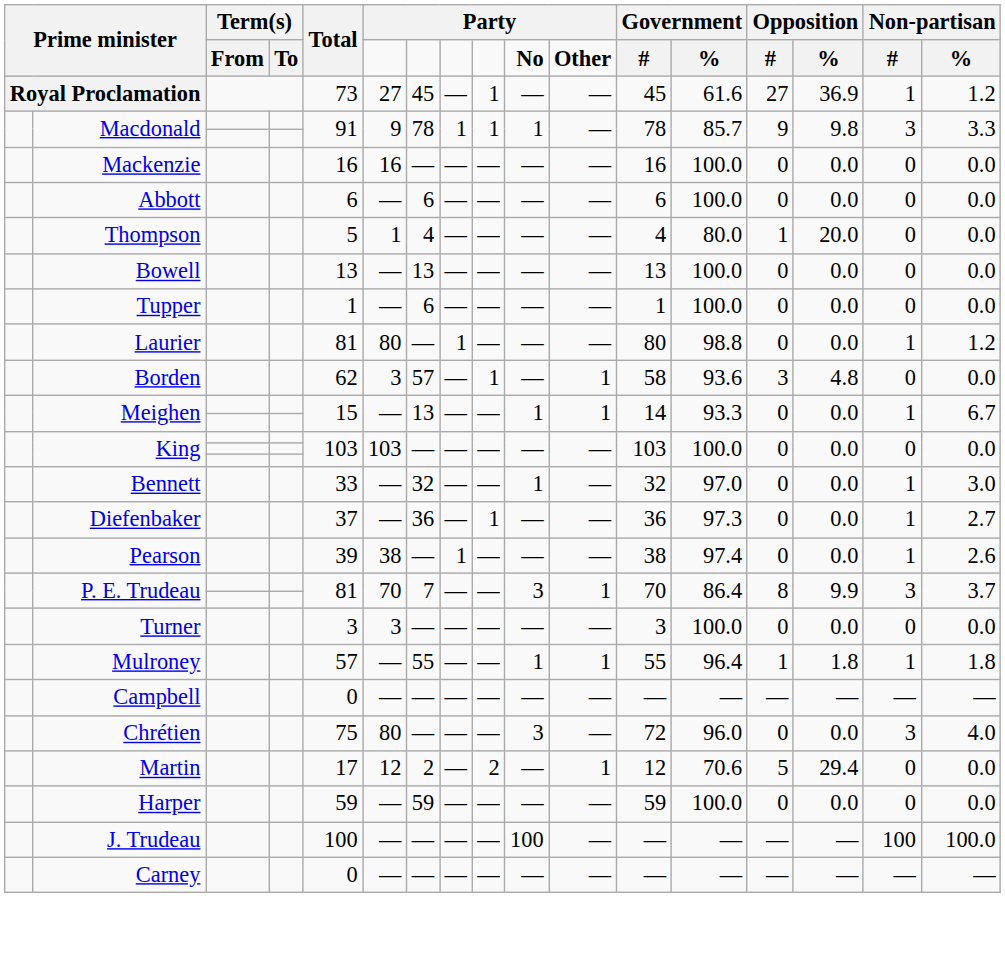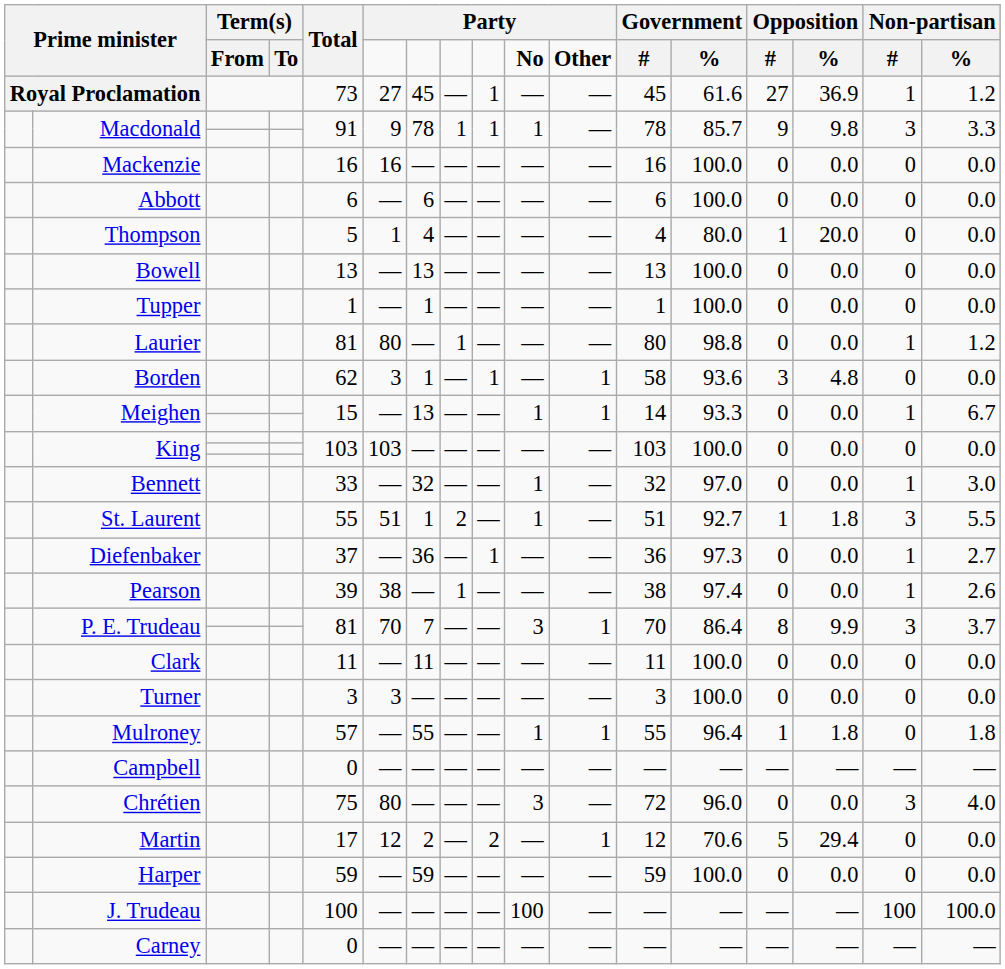 <table class="wikitable" style="text-align: right">
 <tr>
 <th colspan="2" rowspan="2">Prime minister</th>
 <th colspan="2">Term(s)</th>
 <th rowspan="2">Total</th>
 <th colspan="6">Party</th>
 <th colspan="2">Government</th>
 <th colspan="2">Opposition</th>
 <th colspan="2">Non-partisan</th>
 </tr>
 <tr>
 <th>From</th>
 <th>To</th>
 <td><strong><a href='#'></a></strong></td>
 <td><strong></strong></td>
 <td><strong> </strong></td>
 <td><strong> </strong></td>
 <td><strong>No </strong></td>
 <td><strong>Other</strong></td>
 <th>#</th>
 <th>%</th>
 <th>#</th>
 <th>%</th>
 <th>#</th>
 <th>%</th>
 </tr>
 <tr>
 <th colspan="2">Royal Proclamation</th>
 <td colspan="2" style="text-align: center"></td>
 <td>73</td>
 <td>27</td>
 <td>45</td>
 <td>—</td>
 <td>1</td>
 <td>—</td>
 <td>—</td>
 <td>45</td>
 <td>61.6</td>
 <td>27</td>
 <td>36.9</td>
 <td>1</td>
 <td>1.2</td>
 </tr>
 <tr>
 <td rowspan="2" >  </td>
 <td rowspan="2"><a href='#'>Macdonald</a></td>
 <td></td>
 <td></td>
 <td rowspan="2">91</td>
 <td rowspan="2">9</td>
 <td rowspan="2">78</td>
 <td rowspan="2">1</td>
 <td rowspan="2">1</td>
 <td rowspan="2">1</td>
 <td rowspan="2">—</td>
 <td rowspan="2">78</td>
 <td rowspan="2">85.7</td>
 <td rowspan="2">9</td>
 <td rowspan="2">9.8</td>
 <td rowspan="2">3</td>
 <td rowspan="2">3.3</td>
 </tr>
 <tr>
 <td></td>
 <td></td>
 </tr>
 <tr>
 <td>  </td>
 <td><a href='#'>Mackenzie</a></td>
 <td></td>
 <td></td>
 <td>16</td>
 <td>16</td>
 <td>—</td>
 <td>—</td>
 <td>—</td>
 <td>—</td>
 <td>—</td>
 <td>16</td>
 <td>100.0</td>
 <td>0</td>
 <td>0.0</td>
 <td>0</td>
 <td>0.0</td>
 </tr>
 <tr>
 <td>  </td>
 <td><a href='#'>Abbott</a></td>
 <td></td>
 <td></td>
 <td>6</td>
 <td>—</td>
 <td>6</td>
 <td>—</td>
 <td>—</td>
 <td>—</td>
 <td>—</td>
 <td>6</td>
 <td>100.0</td>
 <td>0</td>
 <td>0.0</td>
 <td>0</td>
 <td>0.0</td>
 </tr>
 <tr>
 <td>  </td>
 <td><a href='#'>Thompson</a></td>
 <td></td>
 <td></td>
 <td>5</td>
 <td>1</td>
 <td>4</td>
 <td>—</td>
 <td>—</td>
 <td>—</td>
 <td>—</td>
 <td>4</td>
 <td>80.0</td>
 <td>1</td>
 <td>20.0</td>
 <td>0</td>
 <td>0.0</td>
 </tr>
 <tr>
 <td>  </td>
 <td><a href='#'>Bowell</a></td>
 <td></td>
 <td></td>
 <td>13</td>
 <td>—</td>
 <td>13</td>
 <td>—</td>
 <td>—</td>
 <td>—</td>
 <td>—</td>
 <td>13</td>
 <td>100.0</td>
 <td>0</td>
 <td>0.0</td>
 <td>0</td>
 <td>0.0</td>
 </tr>
 <tr>
 <td>  </td>
 <td><a href='#'>Tupper</a></td>
 <td></td>
 <td></td>
 <td>1</td>
 <td>—</td>
-<td>6</td>
+<td>1</td>
 <td>—</td>
 <td>—</td>
 <td>—</td>
 <td>—</td>
 <td>1</td>
 <td>100.0</td>
 <td>0</td>
 <td>0.0</td>
 <td>0</td>
 <td>0.0</td>
 </tr>
 <tr>
 <td>  </td>
 <td><a href='#'>Laurier</a></td>
 <td></td>
 <td></td>
 <td>81</td>
 <td>80</td>
 <td>—</td>
 <td>1</td>
 <td>—</td>
 <td>—</td>
 <td>—</td>
 <td>80</td>
 <td>98.8</td>
 <td>0</td>
 <td>0.0</td>
 <td>1</td>
 <td>1.2</td>
 </tr>
 <tr>
 <td>  </td>
 <td><a href='#'>Borden</a></td>
 <td></td>
 <td></td>
 <td>62</td>
 <td>3</td>
-<td>57</td>
+<td>1</td>
 <td>—</td>
 <td>1</td>
 <td>—</td>
 <td>1</td>
 <td>58</td>
 <td>93.6</td>
 <td>3</td>
 <td>4.8</td>
 <td>0</td>
 <td>0.0</td>
 </tr>
 <tr>
 <td rowspan="2" >  </td>
 <td rowspan="2"><a href='#'>Meighen</a></td>
 <td></td>
 <td></td>
 <td rowspan="2">15</td>
 <td rowspan="2">—</td>
 <td rowspan="2">13</td>
 <td rowspan="2">—</td>
 <td rowspan="2">—</td>
 <td rowspan="2">1</td>
 <td rowspan="2">1</td>
 <td rowspan="2">14</td>
 <td rowspan="2">93.3</td>
 <td rowspan="2">0</td>
 <td rowspan="2">0.0</td>
 <td rowspan="2">1</td>
 <td rowspan="2">6.7</td>
 </tr>
 <tr>
 <td></td>
 <td></td>
 </tr>
 <tr>
 <td rowspan="3" >  </td>
 <td rowspan="3"><a href='#'>King</a></td>
 <td></td>
 <td></td>
 <td rowspan="3">103</td>
 <td rowspan="3">103</td>
 <td rowspan="3">—</td>
 <td rowspan="3">—</td>
 <td rowspan="3">—</td>
 <td rowspan="3">—</td>
 <td rowspan="3">—</td>
 <td rowspan="3">103</td>
 <td rowspan="3">100.0</td>
 <td rowspan="3">0</td>
 <td rowspan="3">0.0</td>
 <td rowspan="3">0</td>
 <td rowspan="3">0.0</td>
 </tr>
 <tr>
 <td></td>
 <td></td>
 </tr>
 <tr>
 <td></td>
 <td></td>
 </tr>
 <tr>
 <td>  </td>
 <td><a href='#'>Bennett</a></td>
 <td></td>
 <td></td>
 <td>33</td>
 <td>—</td>
 <td>32</td>
 <td>—</td>
 <td>—</td>
 <td>1</td>
 <td>—</td>
 <td>32</td>
 <td>97.0</td>
 <td>0</td>
 <td>0.0</td>
 <td>1</td>
 <td>3.0</td>
 </tr>
 <tr>
 <td>  </td>
+<td><a href='#'>St. Laurent</a></td>
+<td></td>
+<td></td>
+<td>55</td>
+<td>51</td>
+<td>1</td>
+<td>2</td>
+<td>—</td>
+<td>1</td>
+<td>—</td>
+<td>51</td>
+<td>92.7</td>
+<td>1</td>
+<td>1.8</td>
+<td>3</td>
+<td>5.5</td>
+</tr>
+<tr>
+<td>  </td>
 <td><a href='#'>Diefenbaker</a></td>
 <td></td>
 <td></td>
 <td>37</td>
 <td>—</td>
 <td>36</td>
 <td>—</td>
 <td>1</td>
 <td>—</td>
 <td>—</td>
 <td>36</td>
 <td>97.3</td>
 <td>0</td>
 <td>0.0</td>
 <td>1</td>
 <td>2.7</td>
 </tr>
 <tr>
 <td>  </td>
 <td><a href='#'>Pearson</a></td>
 <td></td>
 <td></td>
 <td>39</td>
 <td>38</td>
 <td>—</td>
 <td>1</td>
 <td>—</td>
 <td>—</td>
 <td>—</td>
 <td>38</td>
 <td>97.4</td>
 <td>0</td>
 <td>0.0</td>
 <td>1</td>
 <td>2.6</td>
 </tr>
 <tr>
 <td rowspan="2" >  </td>
 <td rowspan="2"><a href='#'>P. E. Trudeau</a></td>
 <td></td>
 <td></td>
 <td rowspan="2">81</td>
 <td rowspan="2">70</td>
 <td rowspan="2">7</td>
 <td rowspan="2">—</td>
 <td rowspan="2">—</td>
 <td rowspan="2">3</td>
 <td rowspan="2">1</td>
 <td rowspan="2">70</td>
 <td rowspan="2">86.4</td>
 <td rowspan="2">8</td>
 <td rowspan="2">9.9</td>
 <td rowspan="2">3</td>
 <td rowspan="2">3.7</td>
 </tr>
 <tr>
 <td></td>
 <td></td>
 </tr>
 <tr>
 <td>  </td>
+<td><a href='#'>Clark</a></td>
+<td></td>
+<td></td>
+<td>11</td>
+<td>—</td>
+<td>11</td>
+<td>—</td>
+<td>—</td>
+<td>—</td>
+<td>—</td>
+<td>11</td>
+<td>100.0</td>
+<td>0</td>
+<td>0.0</td>
+<td>0</td>
+<td>0.0</td>
+</tr>
+<tr>
+<td>  </td>
 <td><a href='#'>Turner</a></td>
 <td></td>
 <td></td>
 <td>3</td>
 <td>3</td>
 <td>—</td>
 <td>—</td>
 <td>—</td>
 <td>—</td>
 <td>—</td>
 <td>3</td>
 <td>100.0</td>
 <td>0</td>
 <td>0.0</td>
 <td>0</td>
 <td>0.0</td>
 </tr>
 <tr>
 <td>  </td>
 <td><a href='#'>Mulroney</a></td>
 <td></td>
 <td></td>
 <td>57</td>
 <td>—</td>
 <td>55</td>
 <td>—</td>
 <td>—</td>
 <td>1</td>
 <td>1</td>
 <td>55</td>
 <td>96.4</td>
 <td>1</td>
 <td>1.8</td>
-<td>1</td>
+<td>0</td>
 <td>1.8</td>
 </tr>
 <tr>
 <td>  </td>
 <td><a href='#'>Campbell</a></td>
 <td></td>
 <td></td>
 <td>0</td>
 <td>—</td>
 <td>—</td>
 <td>—</td>
 <td>—</td>
 <td>—</td>
 <td>—</td>
 <td>—</td>
 <td>—</td>
 <td>—</td>
 <td>—</td>
 <td>—</td>
 <td>—</td>
 </tr>
 <tr>
 <td>  </td>
 <td><a href='#'>Chrétien</a></td>
 <td></td>
 <td></td>
 <td>75</td>
 <td>80</td>
 <td>—</td>
 <td>—</td>
 <td>—</td>
 <td>3</td>
 <td>—</td>
 <td>72</td>
 <td>96.0</td>
 <td>0</td>
 <td>0.0</td>
 <td>3</td>
 <td>4.0</td>
 </tr>
 <tr>
 <td>  </td>
 <td><a href='#'>Martin</a></td>
 <td></td>
 <td></td>
 <td>17</td>
 <td>12</td>
 <td>2</td>
 <td>—</td>
 <td>2</td>
 <td>—</td>
 <td>1</td>
 <td>12</td>
 <td>70.6</td>
 <td>5</td>
 <td>29.4</td>
 <td>0</td>
 <td>0.0</td>
 </tr>
 <tr>
 <td>  </td>
 <td><a href='#'>Harper</a></td>
 <td></td>
 <td></td>
 <td>59</td>
 <td>—</td>
 <td>59</td>
 <td>—</td>
 <td>—</td>
 <td>—</td>
 <td>—</td>
 <td>59</td>
 <td>100.0</td>
 <td>0</td>
 <td>0.0</td>
 <td>0</td>
 <td>0.0</td>
 </tr>
 <tr>
 <td>  </td>
 <td><a href='#'>J. Trudeau</a></td>
 <td></td>
 <td></td>
 <td>100</td>
 <td>—</td>
 <td>—</td>
 <td>—</td>
 <td>—</td>
 <td>100</td>
 <td>—</td>
 <td>—</td>
 <td>—</td>
 <td>—</td>
 <td>—</td>
 <td>100</td>
 <td>100.0</td>
 </tr>
 <tr>
 <td>  </td>
 <td><a href='#'>Carney</a></td>
 <td></td>
 <td></td>
 <td>0</td>
 <td>—</td>
 <td>—</td>
 <td>—</td>
 <td>—</td>
 <td>—</td>
 <td>—</td>
 <td>—</td>
 <td>—</td>
 <td>—</td>
 <td>—</td>
 <td>—</td>
 <td>—</td>
 </tr>
 </table>
